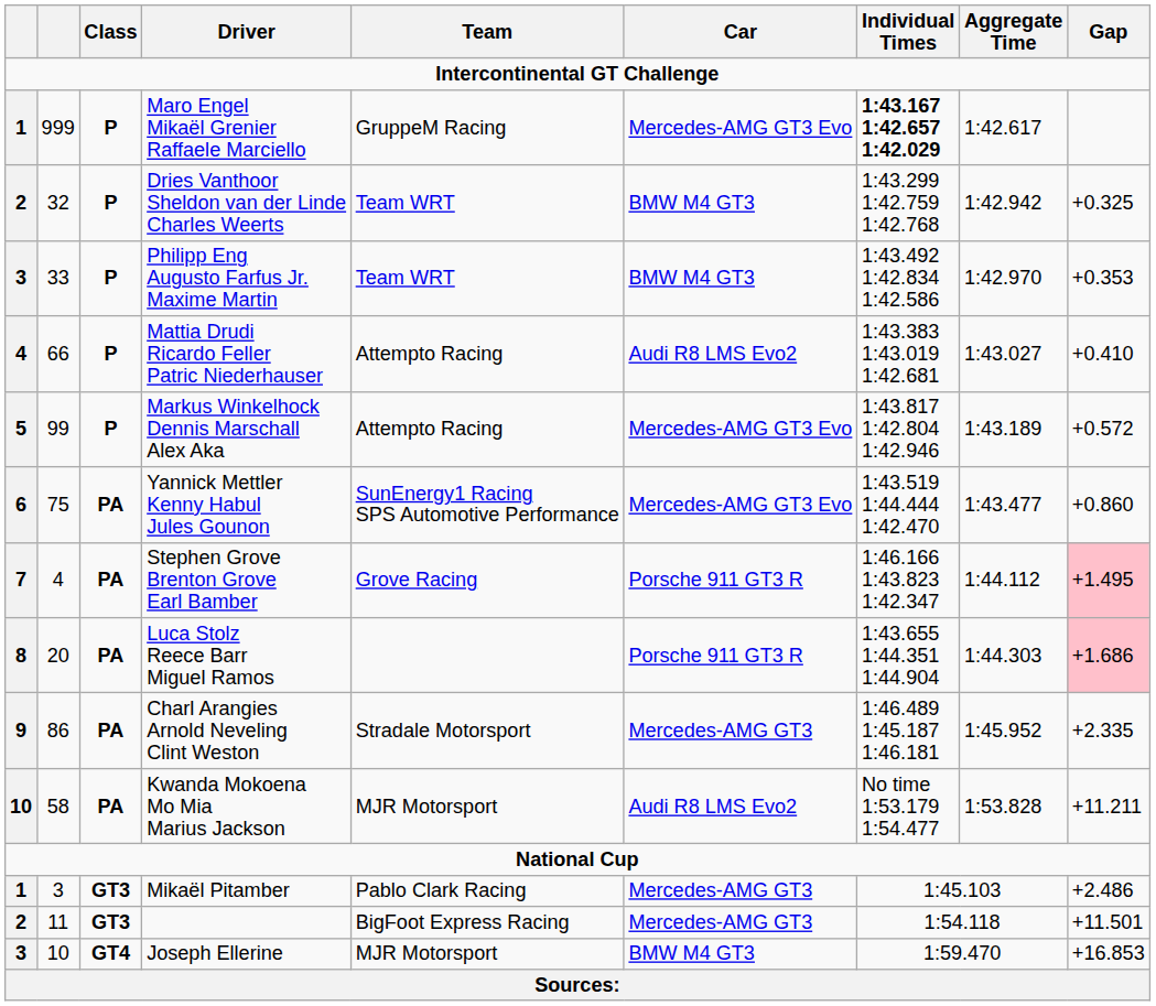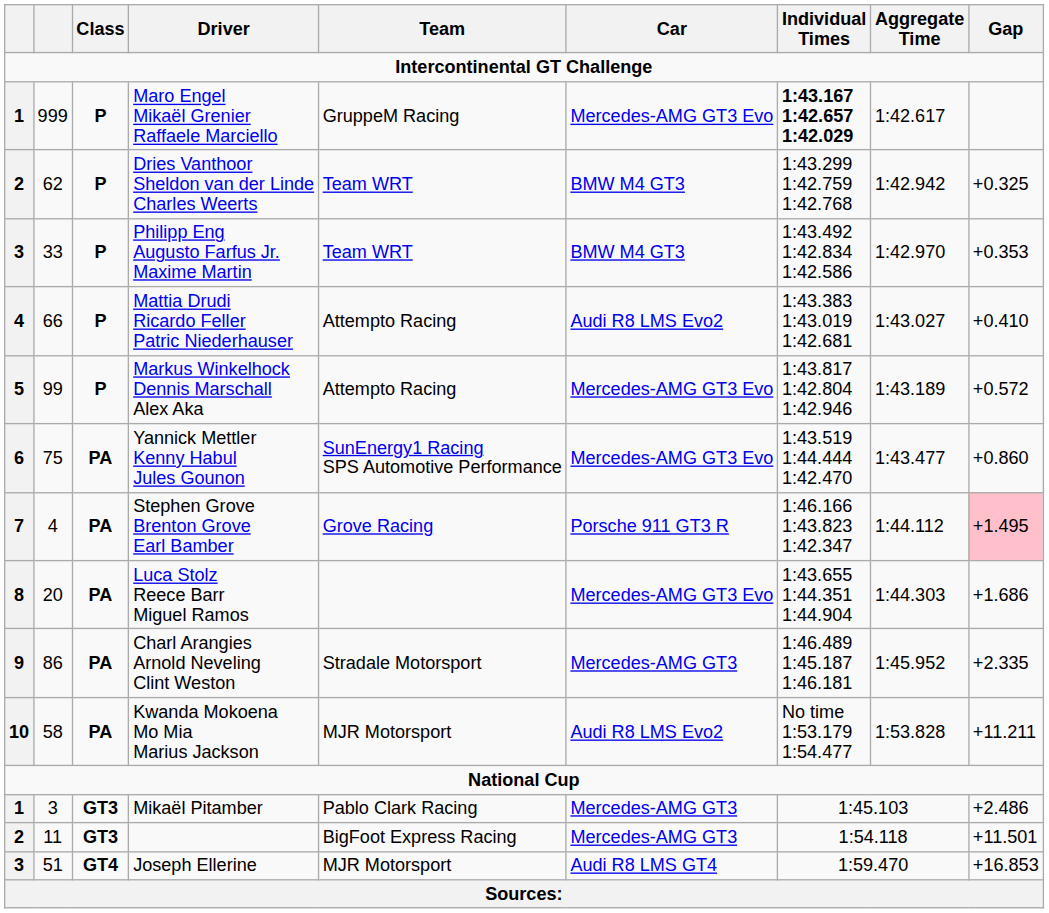 <table class="wikitable" style="font-size: 85%">
 <tr>
 <th></th>
 <th></th>
 <th>Class</th>
 <th>Driver</th>
 <th>Team</th>
 <th>Car</th>
 <th>Individual<br>Times</th>
 <th>Aggregate<br>Time</th>
 <th>Gap</th>
 </tr>
 <tr>
 <td colspan=9 align=center><strong>Intercontinental GT Challenge</strong></td>
 </tr>
 <tr>
 <th>1</th>
 <td align=center>999</td>
 <td align=center><strong><span>P</span></strong></td>
 <td> <a href='#'>Maro Engel</a><br> <a href='#'>Mikaël Grenier</a><br> <a href='#'>Raffaele Marciello</a></td>
 <td> GruppeM Racing</td>
 <td><a href='#'>Mercedes-AMG GT3 Evo</a></td>
 <td><strong>1:43.167</strong><br><strong>1:42.657</strong><br><strong>1:42.029</strong></td>
 <td>1:42.617</td>
 <td></td>
 </tr>
 <tr>
 <th>2</th>
-<td align=center>32</td>
+<td align=center>62</td>
 <td align=center><strong><span>P</span></strong></td>
 <td> <a href='#'>Dries Vanthoor</a><br> <a href='#'>Sheldon van der Linde</a><br> <a href='#'>Charles Weerts</a></td>
 <td> <a href='#'>Team WRT</a></td>
 <td><a href='#'>BMW M4 GT3</a></td>
 <td>1:43.299<br>1:42.759<br>1:42.768</td>
 <td>1:42.942</td>
 <td>+0.325</td>
 </tr>
 <tr>
 <th>3</th>
 <td align=center>33</td>
 <td align=center><strong><span>P</span></strong></td>
 <td> <a href='#'>Philipp Eng</a><br> <a href='#'>Augusto Farfus Jr.</a><br> <a href='#'>Maxime Martin</a></td>
 <td> <a href='#'>Team WRT</a></td>
 <td><a href='#'>BMW M4 GT3</a></td>
 <td>1:43.492<br>1:42.834<br>1:42.586</td>
 <td>1:42.970</td>
 <td>+0.353</td>
 </tr>
 <tr>
 <th>4</th>
 <td align=center>66</td>
 <td align=center><strong><span>P</span></strong></td>
 <td> <a href='#'>Mattia Drudi</a><br> <a href='#'>Ricardo Feller</a><br> <a href='#'>Patric Niederhauser</a></td>
 <td> Attempto Racing</td>
 <td><a href='#'>Audi R8 LMS Evo2</a></td>
 <td>1:43.383<br>1:43.019<br>1:42.681</td>
 <td>1:43.027</td>
 <td>+0.410</td>
 </tr>
 <tr>
 <th>5</th>
 <td align=center>99</td>
 <td align=center><strong><span>P</span></strong></td>
 <td> <a href='#'>Markus Winkelhock</a><br> <a href='#'>Dennis Marschall</a><br> Alex Aka</td>
 <td> Attempto Racing</td>
 <td><a href='#'>Mercedes-AMG GT3 Evo</a></td>
 <td>1:43.817<br>1:42.804<br>1:42.946</td>
 <td>1:43.189</td>
 <td>+0.572</td>
 </tr>
 <tr>
 <th>6</th>
 <td align=center>75</td>
 <td align=center><strong><span>PA</span></strong></td>
 <td> Yannick Mettler<br> <a href='#'>Kenny Habul</a><br> <a href='#'>Jules Gounon</a></td>
 <td> <a href='#'>SunEnergy1 Racing</a><br> SPS Automotive Performance</td>
 <td><a href='#'>Mercedes-AMG GT3 Evo</a></td>
 <td>1:43.519<br>1:44.444<br>1:42.470</td>
 <td>1:43.477</td>
 <td>+0.860</td>
 </tr>
 <tr>
 <th>7</th>
 <td align=center>4</td>
 <td align=center><strong><span>PA</span></strong></td>
 <td> Stephen Grove<br> <a href='#'>Brenton Grove</a><br> <a href='#'>Earl Bamber</a></td>
 <td> <a href='#'>Grove Racing</a></td>
 <td><a href='#'>Porsche 911 GT3 R</a></td>
 <td>1:46.166<br>1:43.823<br>1:42.347</td>
 <td>1:44.112</td>
 <td style="background: pink;">+1.495</td>
 </tr>
 <tr>
 <th>8</th>
 <td align=center>20</td>
 <td align=center><strong><span>PA</span></strong></td>
 <td> <a href='#'>Luca Stolz</a><br> Reece Barr<br> Miguel Ramos</td>
 <td></td>
-<td><a href='#'>Porsche 911 GT3 R</a></td>
+<td><a href='#'>Mercedes-AMG GT3 Evo</a></td>
 <td>1:43.655<br>1:44.351<br>1:44.904</td>
 <td>1:44.303</td>
-<td style="background: pink;">+1.686</td>
+<td>+1.686</td>
 </tr>
 <tr>
 <th>9</th>
 <td align=center>86</td>
 <td align=center><strong><span>PA</span></strong></td>
 <td> Charl Arangies<br> Arnold Neveling<br> Clint Weston</td>
 <td> Stradale Motorsport</td>
 <td><a href='#'>Mercedes-AMG GT3</a></td>
 <td>1:46.489<br>1:45.187<br>1:46.181</td>
 <td>1:45.952</td>
 <td>+2.335</td>
 </tr>
 <tr>
 <th>10</th>
 <td align=center>58</td>
 <td align=center><strong><span>PA</span></strong></td>
 <td> Kwanda Mokoena<br> Mo Mia<br> Marius Jackson</td>
 <td> MJR Motorsport</td>
 <td><a href='#'>Audi R8 LMS Evo2</a></td>
 <td>No time<br>1:53.179<br>1:54.477</td>
 <td>1:53.828</td>
 <td>+11.211</td>
 </tr>
 <tr>
 <td colspan=9 align=center><strong>National Cup</strong></td>
 </tr>
 <tr>
 <th>1</th>
 <td align=center>3</td>
 <td align=center><strong><span>GT3</span></strong></td>
 <td> Mikaël Pitamber</td>
 <td> Pablo Clark Racing</td>
 <td><a href='#'>Mercedes-AMG GT3</a></td>
 <td colspan=2 align=center>1:45.103</td>
 <td>+2.486</td>
 </tr>
 <tr>
 <th>2</th>
 <td align=center>11</td>
 <td align=center><strong><span>GT3</span></strong></td>
 <td></td>
 <td> BigFoot Express Racing</td>
 <td><a href='#'>Mercedes-AMG GT3</a></td>
 <td colspan=2 align=center>1:54.118</td>
 <td>+11.501</td>
 </tr>
 <tr>
 <th>3</th>
-<td align=center>10</td>
+<td align=center>51</td>
 <td align=center><strong><span>GT4</span></strong></td>
 <td> Joseph Ellerine</td>
 <td> MJR Motorsport</td>
-<td><a href='#'>BMW M4 GT3</a></td>
+<td><a href='#'>Audi R8 LMS GT4</a></td>
 <td colspan=2 align=center>1:59.470</td>
 <td>+16.853</td>
 </tr>
 <tr>
 <th colspan=9>Sources:</th>
 </tr>
 </table>
